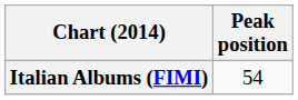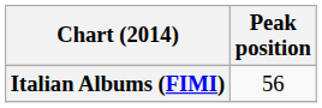 <table class="wikitable sortable plainrowheaders" style="text-align:center">
 <tr>
 <th scope="col">Chart (2014)</th>
 <th scope="col">Peak<br>position</th>
 </tr>
 <tr>
 </tr>
 <tr>
 </tr>
 <tr>
 </tr>
 <tr>
 </tr>
 <tr>
 </tr>
 <tr>
 </tr>
 <tr>
 </tr>
 <tr>
 </tr>
 <tr>
 </tr>
 <tr>
 <th scope="row">Italian Albums (<a href='#'>FIMI</a>)</th>
-<td>54</td>
+<td>56</td>
 </tr>
 <tr>
 </tr>
 <tr>
 </tr>
 <tr>
 </tr>
 <tr>
 </tr>
 <tr>
 </tr>
 </table>
